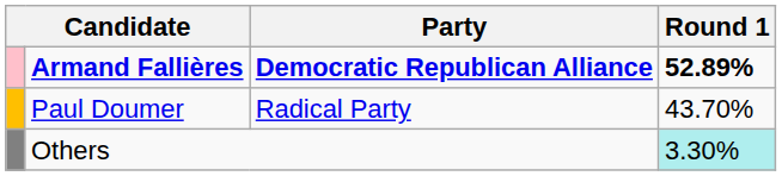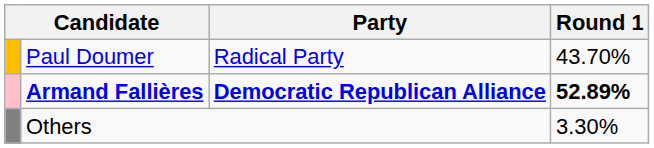 <table class="wikitable" style="font-size: 95%">
 <tr>
 <th colspan=2>Candidate</th>
 <th>Party</th>
 <th>Round 1</th>
+</tr>
+<tr>
+<td bgcolor="#FFBF00"> </td>
+<td><a href='#'>Paul Doumer</a></td>
+<td><a href='#'>Radical Party</a></td>
+<td>43.70%</td>
 </tr>
 <tr>
 <td bgcolor="pink"> </td>
 <td><strong><a href='#'>Armand Fallières</a></strong></td>
 <td><strong><a href='#'>Democratic Republican Alliance</a></strong></td>
 <td><strong>52.89%</strong></td>
 </tr>
 <tr>
-<td bgcolor="#FFBF00"> </td>
-<td><a href='#'>Paul Doumer</a></td>
-<td><a href='#'>Radical Party</a></td>
-<td>43.70%</td>
-</tr>
-<tr>
 <td bgcolor="gray"> </td>
 <td colspan="2">Others</td>
-<td style="background: paleturquoise;">3.30%</td>
+<td>3.30%</td>
 </tr>
 </table>
